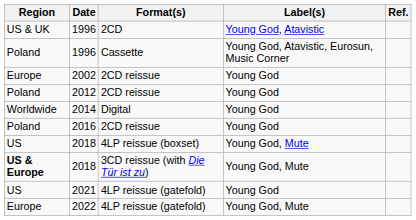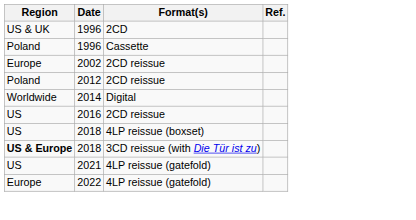 <table class="wikitable">
 <tr>
 <th><strong>Region</strong></th>
 <th>Date</th>
 <th>Format(s)</th>
-<th>Label(s)</th>
 <th>Ref.</th>
 </tr>
 <tr>
 <td>US & UK</td>
 <td>1996</td>
 <td>2CD</td>
-<td><a href='#'>Young God</a>, <a href='#'>Atavistic</a></td>
 <td></td>
 </tr>
 <tr>
 <td>Poland</td>
 <td>1996</td>
 <td>Cassette</td>
-<td>Young God, Atavistic, Eurosun, Music Corner</td>
 <td></td>
 </tr>
 <tr>
 <td>Europe</td>
 <td>2002</td>
 <td>2CD reissue</td>
-<td>Young God</td>
 <td></td>
 </tr>
 <tr>
 <td>Poland</td>
 <td>2012</td>
 <td>2CD reissue</td>
-<td>Young God</td>
 <td></td>
 </tr>
 <tr>
 <td>Worldwide</td>
 <td>2014</td>
 <td>Digital</td>
-<td>Young God</td>
 <td></td>
 </tr>
 <tr>
-<td>Poland</td>
+<td>US</td>
 <td>2016</td>
 <td>2CD reissue</td>
-<td>Young God</td>
 <td></td>
 </tr>
 <tr>
 <td>US</td>
 <td>2018</td>
 <td>4LP reissue (boxset)</td>
-<td>Young God, <a href='#'>Mute</a></td>
 <td></td>
 </tr>
 <tr>
 <td><strong>US & Europe</strong></td>
 <td>2018</td>
 <td>3CD reissue (with <em><a href='#'>Die Tür ist zu</a></em>)</td>
-<td>Young God, Mute</td>
 <td></td>
 </tr>
 <tr>
 <td>US</td>
 <td>2021</td>
 <td>4LP reissue (gatefold)</td>
-<td>Young God</td>
 <td></td>
 </tr>
 <tr>
 <td>Europe</td>
 <td>2022</td>
 <td>4LP reissue (gatefold)</td>
-<td>Young God, Mute</td>
 <td></td>
 </tr>
 </table>
